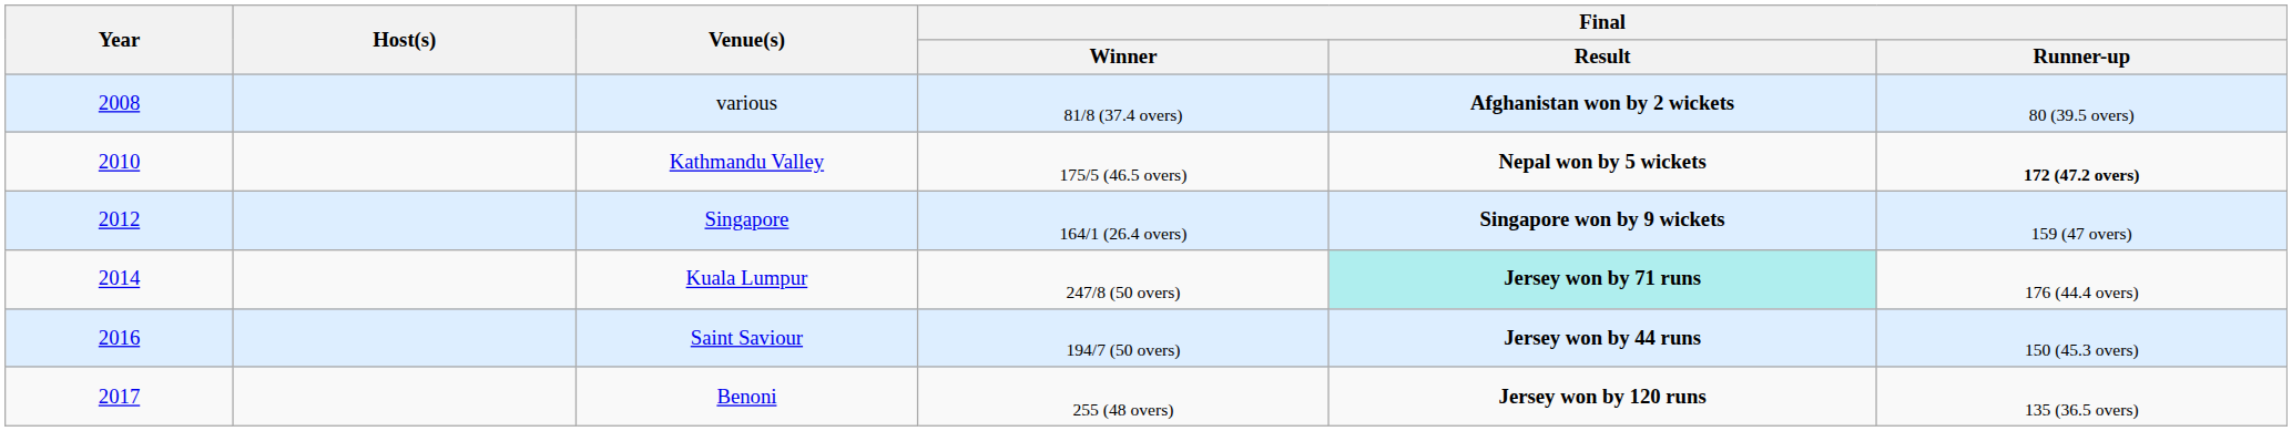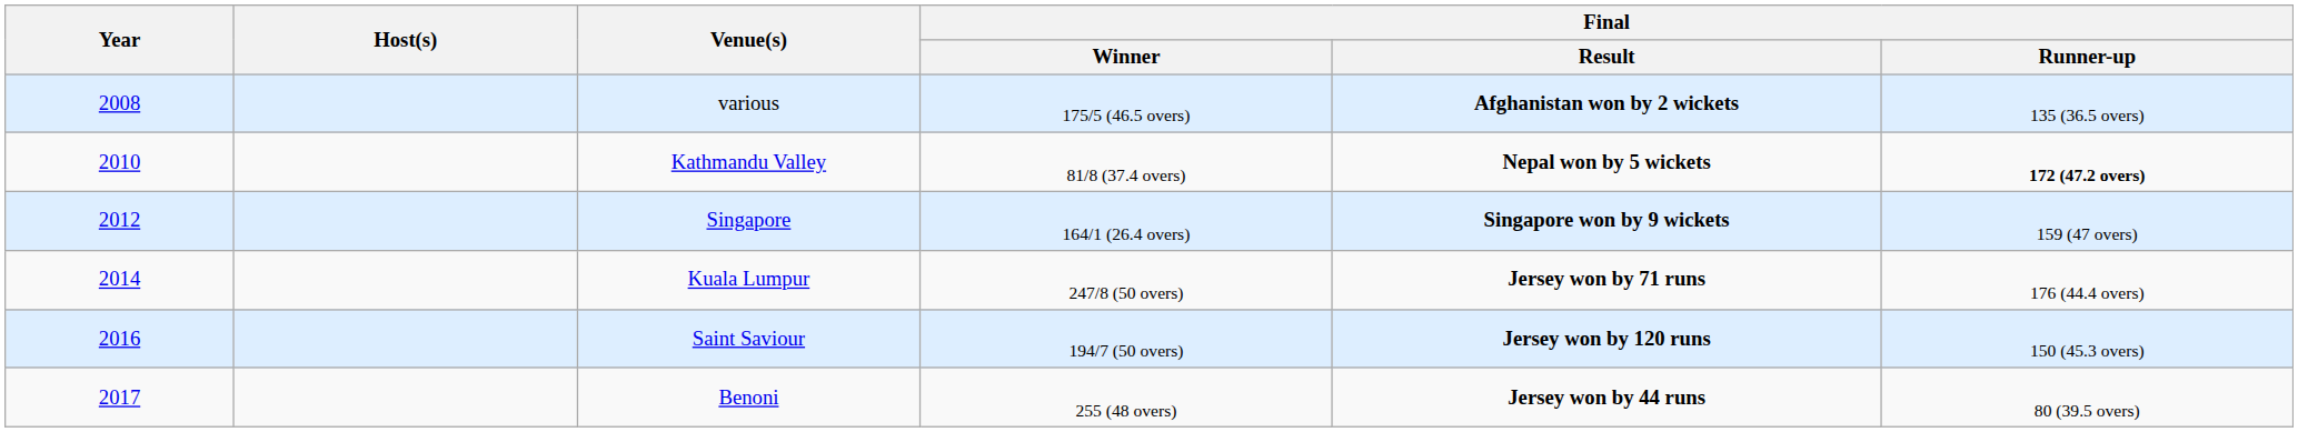 <table class="wikitable" style="font-size:90%; width: 100%; text-align: center;">
 <tr>
 <th rowspan=2 width=10%>Year</th>
 <th rowspan=2 width=15%>Host(s)</th>
 <th rowspan=2 width=15%>Venue(s)</th>
 <th colspan=3>Final</th>
 </tr>
 <tr>
 <th width=18%>Winner</th>
 <th width=24%>Result</th>
 <th width=18%>Runner-up</th>
 </tr>
 <tr style="background:#ddeeff">
 <td><a href='#'>2008</a></td>
 <td></td>
 <td>various</td>
-<td><br><small>81/8 (37.4 overs)</small></td>
+<td><br><small>175/5 (46.5 overs)</small></td>
 <td><strong>Afghanistan won by 2 wickets</strong><br></td>
-<td><br><small>80 (39.5 overs)</small></td>
+<td> <br><small>135 (36.5 overs)</small></td>
 </tr>
 <tr>
 <td><a href='#'>2010</a></td>
 <td></td>
 <td><a href='#'>Kathmandu Valley</a></td>
-<td><br><small>175/5 (46.5 overs)</small></td>
+<td><br><small>81/8 (37.4 overs)</small></td>
 <td><strong>Nepal won by 5 wickets</strong><br></td>
 <td><strong><br><small>172 (47.2 overs)</small></strong></td>
 </tr>
 <tr style="background:#ddeeff">
 <td><a href='#'>2012</a></td>
 <td></td>
 <td><a href='#'>Singapore</a></td>
 <td><br><small>164/1 (26.4 overs)</small></td>
 <td><strong>Singapore won by 9 wickets</strong><br></td>
 <td><br><small>159 (47 overs)</small></td>
 </tr>
 <tr>
 <td><a href='#'>2014</a></td>
 <td></td>
 <td><a href='#'>Kuala Lumpur</a></td>
 <td><br><small>247/8 (50 overs)</small></td>
-<td style="background: paleturquoise;"><strong>Jersey won by 71 runs</strong><br></td>
+<td><strong>Jersey won by 71 runs</strong><br></td>
 <td><br><small>176 (44.4 overs)</small></td>
 </tr>
 <tr style="background:#ddeeff">
 <td><a href='#'>2016</a></td>
 <td></td>
 <td><a href='#'>Saint Saviour</a></td>
 <td> <br><small>194/7 (50 overs)</small></td>
-<td><strong>Jersey won by 44 runs</strong><br></td>
+<td><strong>Jersey won by 120 runs</strong><br></td>
 <td> <br><small>150 (45.3 overs)</small></td>
 </tr>
 <tr>
 <td><a href='#'>2017</a></td>
 <td></td>
 <td><a href='#'>Benoni</a></td>
 <td> <br><small>255 (48 overs)</small></td>
-<td><strong>Jersey won by 120 runs</strong><br></td>
-<td> <br><small>135 (36.5 overs)</small></td>
+<td><strong>Jersey won by 44 runs</strong><br></td>
+<td><br><small>80 (39.5 overs)</small></td>
 </tr>
 </table>
